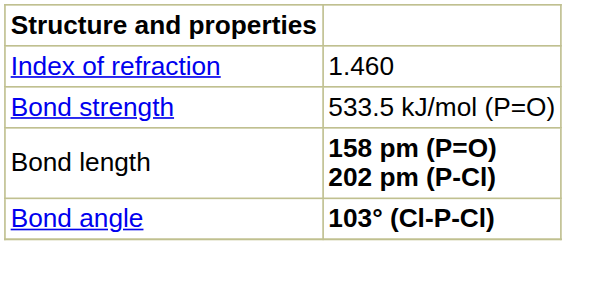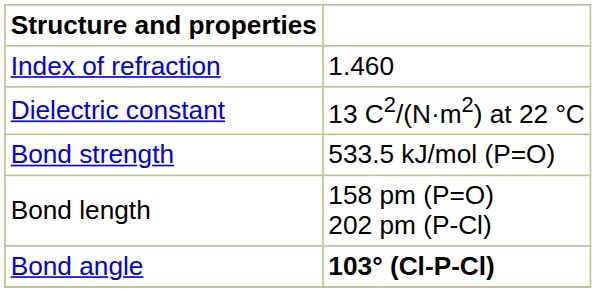 <table border="1" cellspacing="0" cellpadding="3" style="margin: 0 0 0 0.5em; background: #FFFFFF; border-collapse: collapse; border-color: #C0C090;">
 <tr>
 <th>Structure and properties</th>
 </tr>
 <tr>
 <td><a href='#'>Index of refraction</a></td>
 <td>1.460</td>
 </tr>
 <tr>
+<td><a href='#'>Dielectric constant</a></td>
+<td>13 C<sup>2</sup>/(N·m<sup>2</sup>) at 22 °C</td>
+</tr>
+<tr>
 <td><a href='#'>Bond strength</a></td>
 <td>533.5 kJ/mol (P=O)</td>
 </tr>
 <tr>
 <td>Bond length</td>
-<td><strong>158 pm (P=O)<br>202 pm (P-Cl)</strong></td>
+<td>158 pm (P=O)<br>202 pm (P-Cl)</td>
 </tr>
 <tr>
 <td><a href='#'>Bond angle</a></td>
 <td><strong>103° (Cl-P-Cl)</strong></td>
 </tr>
 <tr>
 </tr>
 </table>
